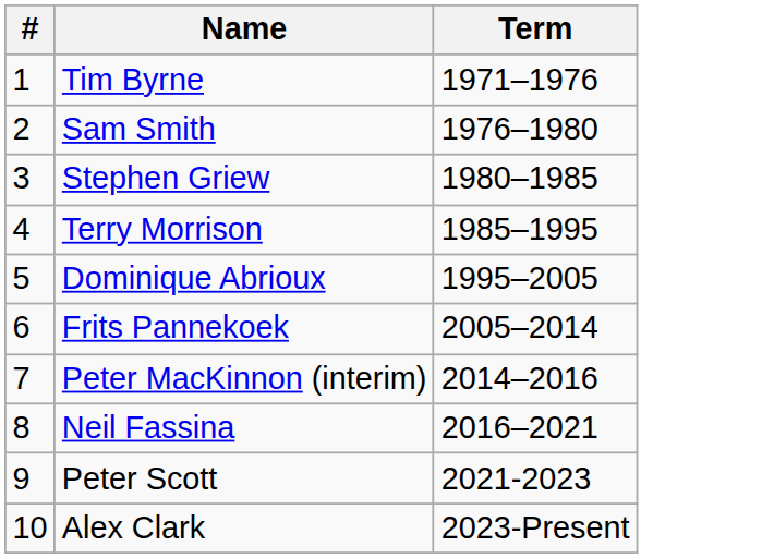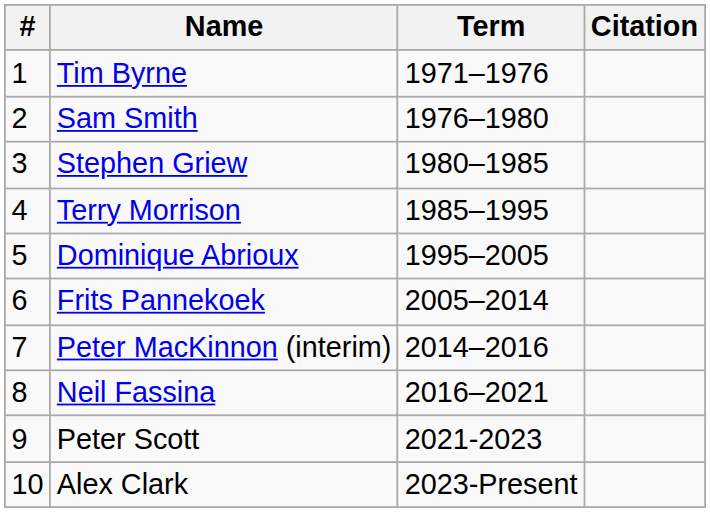 <table class="wikitable">
 <tr>
 <th>#</th>
 <th>Name</th>
 <th>Term</th>
+<th>Citation</th>
 </tr>
 <tr>
 <td>1</td>
 <td><a href='#'>Tim Byrne</a></td>
 <td>1971–1976</td>
+<td></td>
 </tr>
 <tr>
 <td>2</td>
 <td><a href='#'>Sam Smith</a></td>
 <td>1976–1980</td>
+<td></td>
 </tr>
 <tr>
 <td>3</td>
 <td><a href='#'>Stephen Griew</a></td>
 <td>1980–1985</td>
+<td></td>
 </tr>
 <tr>
 <td>4</td>
 <td><a href='#'>Terry Morrison</a></td>
 <td>1985–1995</td>
+<td></td>
 </tr>
 <tr>
 <td>5</td>
 <td><a href='#'>Dominique Abrioux</a></td>
 <td>1995–2005</td>
+<td></td>
 </tr>
 <tr>
 <td>6</td>
 <td><a href='#'>Frits Pannekoek</a></td>
 <td>2005–2014</td>
+<td></td>
 </tr>
 <tr>
 <td>7</td>
 <td><a href='#'>Peter MacKinnon</a> (interim)</td>
 <td>2014–2016</td>
+<td></td>
 </tr>
 <tr>
 <td>8</td>
 <td><a href='#'>Neil Fassina</a></td>
 <td>2016–2021</td>
+<td></td>
 </tr>
 <tr>
 <td>9</td>
 <td>Peter Scott</td>
 <td>2021-2023</td>
+<td></td>
 </tr>
 <tr>
 <td>10</td>
 <td>Alex Clark</td>
 <td>2023-Present</td>
+<td></td>
 </tr>
 </table>
